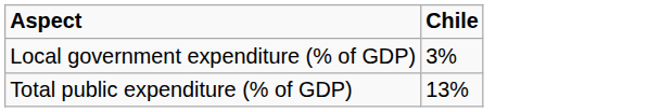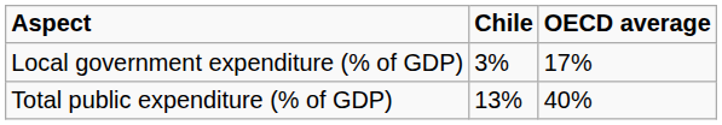 <table class="wikitable">
 <tr>
 <td><strong>Aspect</strong></td>
 <td><strong>Chile</strong></td>
+<td><strong>OECD average</strong></td>
 </tr>
 <tr>
 <td>Local government expenditure (% of GDP)</td>
 <td>3%</td>
+<td>17%</td>
 </tr>
 <tr>
 <td>Total public expenditure (% of GDP)</td>
 <td>13%</td>
+<td>40%</td>
 </tr>
 </table>
